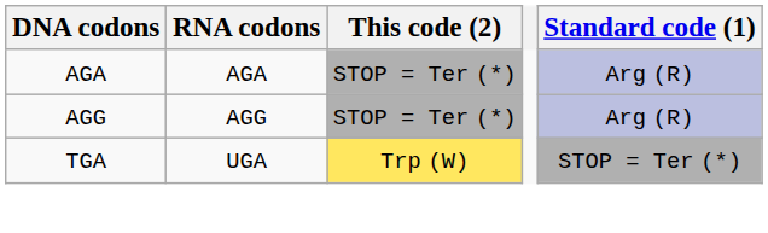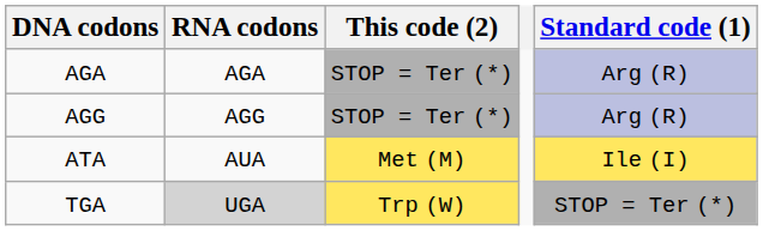 <table class="wikitable" style="border: none; text-align: center;">
 <tr>
 <th>DNA codons</th>
 <th>RNA codons</th>
 <th>This code (2)</th>
 <th style="border: none; width: 1px;"></th>
 <th><a href='#'>Standard code</a> (1)</th>
 </tr>
 <tr>
 <td><code>AGA</code></td>
 <td><code>AGA</code></td>
 <td style="background-color:#B0B0B0;"><code>STOP = Ter</code> <code>(*)</code></td>
 <td style="border: none; width: 1px;"></td>
 <td style="background-color:#bbbfe0;"><code>Arg</code> <code>(R)</code></td>
 </tr>
 <tr>
 <td><code>AGG</code></td>
 <td><code>AGG</code></td>
 <td style="background-color:#B0B0B0;"><code>STOP = Ter</code> <code>(*)</code></td>
 <td style="border: none; width: 1px;"></td>
 <td style="background-color:#bbbfe0;"><code>Arg</code> <code>(R)</code></td>
 </tr>
 <tr>
+<td><code>ATA</code></td>
+<td><code>AUA</code></td>
+<td style="background-color:#ffe75f;"><code>Met</code> <code>(M)</code></td>
+<td style="border: none; width: 1px;"></td>
+<td style="background-color:#ffe75f;"><code>Ile</code> <code>(I)</code></td>
+</tr>
+<tr>
 <td><code>TGA</code></td>
-<td><code>UGA</code></td>
+<td style="background: lightgrey;"><code>UGA</code></td>
 <td style="background-color:#ffe75f;"><code>Trp</code> <code>(W)</code></td>
 <td style="border: none; width: 1px;"></td>
 <td style="background-color:#B0B0B0;"><code>STOP = Ter</code> <code>(*)</code></td>
 </tr>
 </table>
